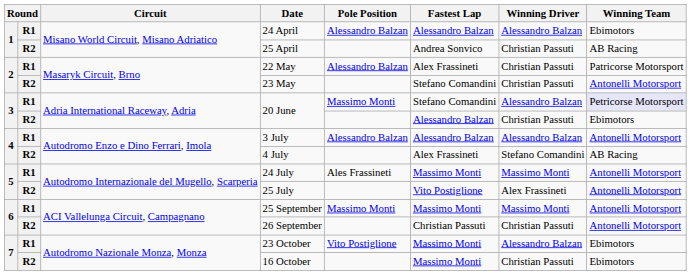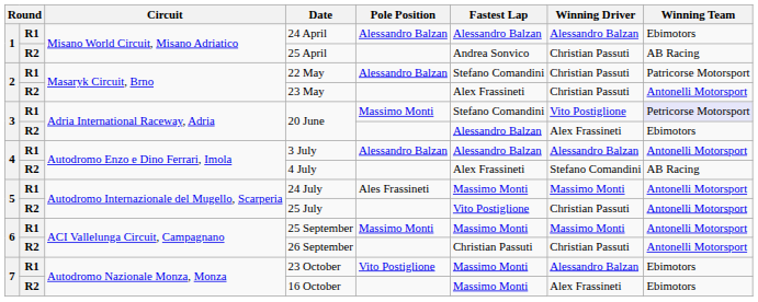 <table class="wikitable" style="font-size: 85%">
 <tr>
 <th colspan=2>Round</th>
 <th>Circuit</th>
 <th>Date</th>
 <th>Pole Position</th>
 <th>Fastest Lap</th>
 <th>Winning Driver</th>
 <th>Winning Team</th>
 </tr>
 <tr>
 <th rowspan=2>1</th>
 <th>R1</th>
 <td rowspan=2> <a href='#'>Misano World Circuit</a>, <a href='#'>Misano Adriatico</a></td>
 <td>24 April</td>
 <td> <a href='#'>Alessandro Balzan</a></td>
 <td> <a href='#'>Alessandro Balzan</a></td>
 <td> <a href='#'>Alessandro Balzan</a></td>
 <td> Ebimotors</td>
 </tr>
 <tr>
 <th>R2</th>
 <td>25 April</td>
 <td></td>
 <td> Andrea Sonvico</td>
 <td> Christian Passuti</td>
 <td> AB Racing</td>
 </tr>
 <tr>
 <th rowspan=2>2</th>
 <th>R1</th>
 <td rowspan=2> <a href='#'>Masaryk Circuit</a>, <a href='#'>Brno</a></td>
 <td>22 May</td>
 <td> <a href='#'>Alessandro Balzan</a></td>
-<td> Alex Frassineti</td>
+<td> Stefano Comandini</td>
 <td> Christian Passuti</td>
 <td> Patricorse Motorsport</td>
 </tr>
 <tr>
 <th>R2</th>
 <td>23 May</td>
 <td></td>
-<td> Stefano Comandini</td>
+<td> Alex Frassineti</td>
 <td> Christian Passuti</td>
 <td> <a href='#'>Antonelli Motorsport</a></td>
 </tr>
 <tr>
 <th rowspan=2>3</th>
 <th>R1</th>
 <td rowspan=2> <a href='#'>Adria International Raceway</a>, <a href='#'>Adria</a></td>
 <td rowspan=2>20 June</td>
 <td> <a href='#'>Massimo Monti</a></td>
 <td> Stefano Comandini</td>
-<td> <a href='#'>Alessandro Balzan</a></td>
+<td> <a href='#'>Vito Postiglione</a></td>
 <td style="background: lavender;"> Petricorse Motorsport</td>
 </tr>
 <tr>
 <th>R2</th>
 <td></td>
 <td> <a href='#'>Alessandro Balzan</a></td>
-<td> Christian Passuti</td>
+<td> Alex Frassineti</td>
 <td> Ebimotors</td>
 </tr>
 <tr>
 <th rowspan=2>4</th>
 <th>R1</th>
 <td rowspan=2> <a href='#'>Autodromo Enzo e Dino Ferrari</a>, <a href='#'>Imola</a></td>
 <td>3 July</td>
 <td> <a href='#'>Alessandro Balzan</a></td>
 <td> <a href='#'>Alessandro Balzan</a></td>
 <td> <a href='#'>Alessandro Balzan</a></td>
 <td> <a href='#'>Antonelli Motorsport</a></td>
 </tr>
 <tr>
 <th>R2</th>
 <td>4 July</td>
 <td></td>
 <td> Alex Frassineti</td>
 <td> Stefano Comandini</td>
 <td> AB Racing</td>
 </tr>
 <tr>
 <th rowspan=2>5</th>
 <th>R1</th>
 <td rowspan=2> <a href='#'>Autodromo Internazionale del Mugello</a>, <a href='#'>Scarperia</a></td>
 <td>24 July</td>
 <td> Ales Frassineti</td>
 <td> <a href='#'>Massimo Monti</a></td>
 <td> <a href='#'>Massimo Monti</a></td>
 <td> <a href='#'>Antonelli Motorsport</a></td>
 </tr>
 <tr>
 <th>R2</th>
 <td>25 July</td>
 <td></td>
 <td> <a href='#'>Vito Postiglione</a></td>
-<td> Alex Frassineti</td>
+<td> Christian Passuti</td>
 <td> <a href='#'>Antonelli Motorsport</a></td>
 </tr>
 <tr>
 <th rowspan=2>6</th>
 <th>R1</th>
 <td rowspan=2> <a href='#'>ACI Vallelunga Circuit</a>, <a href='#'>Campagnano</a></td>
 <td>25 September</td>
 <td> <a href='#'>Massimo Monti</a></td>
 <td> <a href='#'>Massimo Monti</a></td>
 <td> <a href='#'>Massimo Monti</a></td>
 <td> <a href='#'>Antonelli Motorsport</a></td>
 </tr>
 <tr>
 <th>R2</th>
 <td>26 September</td>
 <td></td>
 <td> Christian Passuti</td>
 <td> Christian Passuti</td>
 <td> <a href='#'>Antonelli Motorsport</a></td>
 </tr>
 <tr>
 <th rowspan=2>7</th>
 <th>R1</th>
 <td rowspan=2> <a href='#'>Autodromo Nazionale Monza</a>, <a href='#'>Monza</a></td>
 <td>23 October</td>
 <td> <a href='#'>Vito Postiglione</a></td>
 <td> <a href='#'>Massimo Monti</a></td>
 <td> <a href='#'>Alessandro Balzan</a></td>
 <td> Ebimotors</td>
 </tr>
 <tr>
 <th>R2</th>
 <td>16 October</td>
 <td></td>
 <td> <a href='#'>Massimo Monti</a></td>
-<td> Christian Passuti</td>
+<td> Alex Frassineti</td>
 <td> Ebimotors</td>
 </tr>
 </table>
